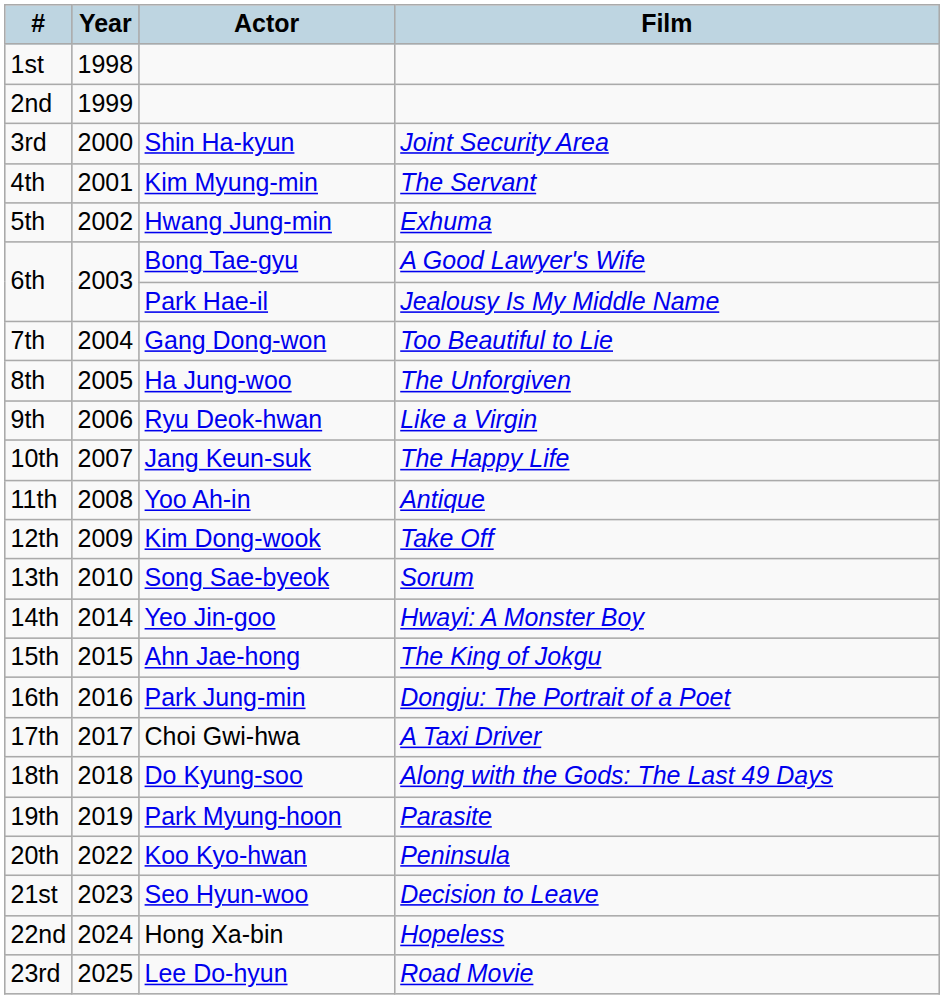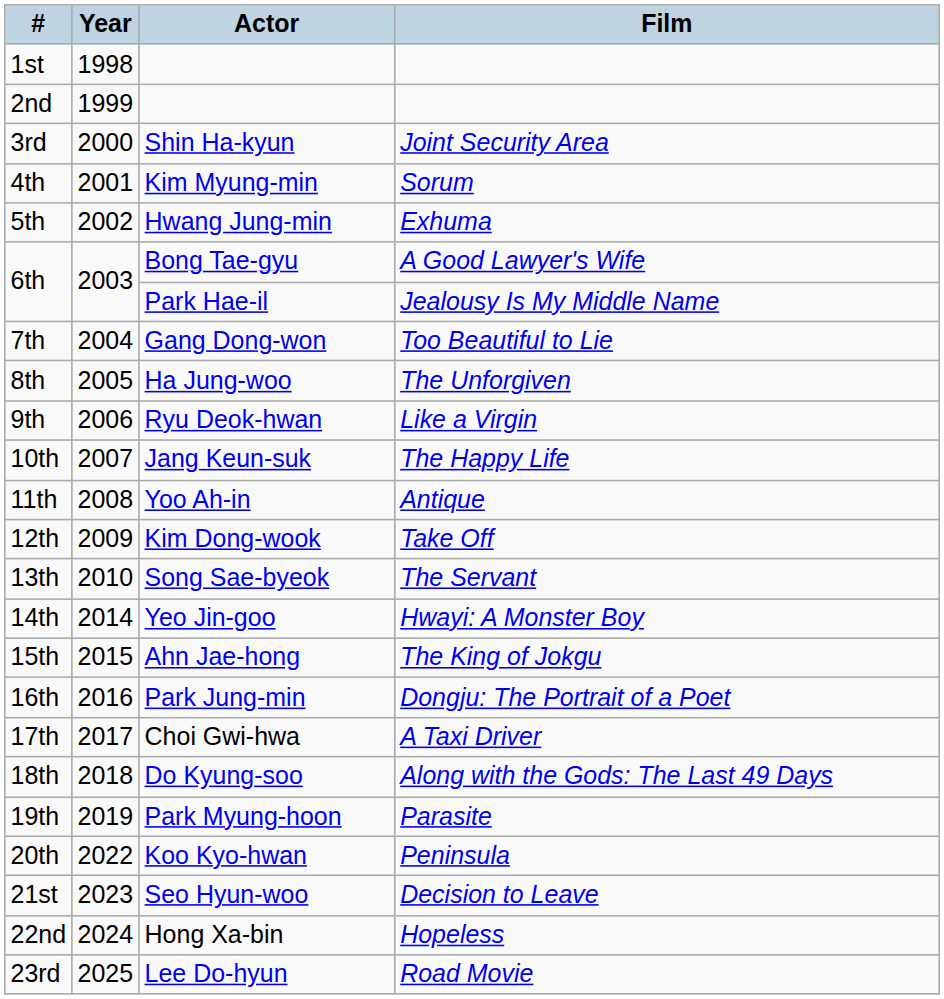 <table class="wikitable" style="width:600px">
 <tr>
 <th style="background:#BED5E1; width:10px">#</th>
 <th style="background:#BED5E1; width:10px">Year</th>
 <th style="background:#BED5E1;">Actor</th>
 <th style="background:#BED5E1;">Film</th>
 </tr>
 <tr>
 <td>1st</td>
 <td>1998</td>
 <td></td>
 <td></td>
 </tr>
 <tr>
 <td>2nd</td>
 <td>1999</td>
 <td></td>
 <td></td>
 </tr>
 <tr>
 <td>3rd</td>
 <td>2000</td>
 <td><a href='#'>Shin Ha-kyun</a></td>
 <td><em><a href='#'>Joint Security Area</a></em></td>
 </tr>
 <tr>
 <td>4th</td>
 <td>2001</td>
 <td><a href='#'>Kim Myung-min</a></td>
-<td><em><a href='#'>The Servant</a></em></td>
+<td><em><a href='#'>Sorum</a></em></td>
 </tr>
 <tr>
 <td>5th</td>
 <td>2002</td>
 <td><a href='#'>Hwang Jung-min</a></td>
 <td><em><a href='#'>Exhuma</a></em></td>
 </tr>
 <tr>
 <td rowspan=2>6th</td>
 <td rowspan=2>2003</td>
 <td><a href='#'>Bong Tae-gyu</a></td>
 <td><em><a href='#'>A Good Lawyer's Wife</a></em></td>
 </tr>
 <tr>
 <td><a href='#'>Park Hae-il</a></td>
 <td><em><a href='#'>Jealousy Is My Middle Name</a></em></td>
 </tr>
 <tr>
 <td>7th</td>
 <td>2004</td>
 <td><a href='#'>Gang Dong-won</a></td>
 <td><em><a href='#'>Too Beautiful to Lie</a></em></td>
 </tr>
 <tr>
 <td>8th</td>
 <td>2005</td>
 <td><a href='#'>Ha Jung-woo</a></td>
 <td><em><a href='#'>The Unforgiven</a></em></td>
 </tr>
 <tr>
 <td>9th</td>
 <td>2006</td>
 <td><a href='#'>Ryu Deok-hwan</a></td>
 <td><em><a href='#'>Like a Virgin</a></em></td>
 </tr>
 <tr>
 <td>10th</td>
 <td>2007</td>
 <td><a href='#'>Jang Keun-suk</a></td>
 <td><em><a href='#'>The Happy Life</a></em></td>
 </tr>
 <tr>
 <td>11th</td>
 <td>2008</td>
 <td><a href='#'>Yoo Ah-in</a></td>
 <td><em><a href='#'>Antique</a></em></td>
 </tr>
 <tr>
 <td>12th</td>
 <td>2009</td>
 <td><a href='#'>Kim Dong-wook</a></td>
 <td><em><a href='#'>Take Off</a></em></td>
 </tr>
 <tr>
 <td>13th</td>
 <td>2010</td>
 <td><a href='#'>Song Sae-byeok</a></td>
-<td><em><a href='#'>Sorum</a></em></td>
+<td><em><a href='#'>The Servant</a></em></td>
 </tr>
 <tr>
 <td>14th</td>
 <td>2014</td>
 <td><a href='#'>Yeo Jin-goo</a></td>
 <td><em><a href='#'>Hwayi: A Monster Boy</a></em></td>
 </tr>
 <tr>
 <td>15th</td>
 <td>2015</td>
 <td><a href='#'>Ahn Jae-hong</a></td>
 <td><em><a href='#'>The King of Jokgu</a></em></td>
 </tr>
 <tr>
 <td>16th</td>
 <td>2016</td>
 <td><a href='#'>Park Jung-min</a></td>
 <td><em><a href='#'>Dongju: The Portrait of a Poet</a></em></td>
 </tr>
 <tr>
 <td>17th</td>
 <td>2017</td>
 <td>Choi Gwi-hwa</td>
 <td><em><a href='#'>A Taxi Driver</a></em></td>
 </tr>
 <tr>
 <td>18th</td>
 <td>2018</td>
 <td><a href='#'>Do Kyung-soo</a></td>
 <td><em><a href='#'>Along with the Gods: The Last 49 Days</a></em></td>
 </tr>
 <tr>
 <td>19th</td>
 <td>2019</td>
 <td><a href='#'>Park Myung-hoon</a></td>
 <td><em><a href='#'>Parasite</a></em></td>
 </tr>
 <tr>
 <td>20th</td>
 <td>2022</td>
 <td><a href='#'>Koo Kyo-hwan</a></td>
 <td><em><a href='#'>Peninsula</a></em></td>
 </tr>
 <tr>
 <td>21st</td>
 <td>2023</td>
 <td><a href='#'>Seo Hyun-woo</a></td>
 <td><em><a href='#'>Decision to Leave</a></em></td>
 </tr>
 <tr>
 <td>22nd</td>
 <td>2024</td>
 <td>Hong Xa-bin</td>
 <td><em><a href='#'>Hopeless</a></em></td>
 </tr>
 <tr>
 <td>23rd</td>
 <td>2025</td>
 <td><a href='#'>Lee Do-hyun</a></td>
 <td><em><a href='#'>Road Movie</a></em></td>
 </tr>
 </table>
